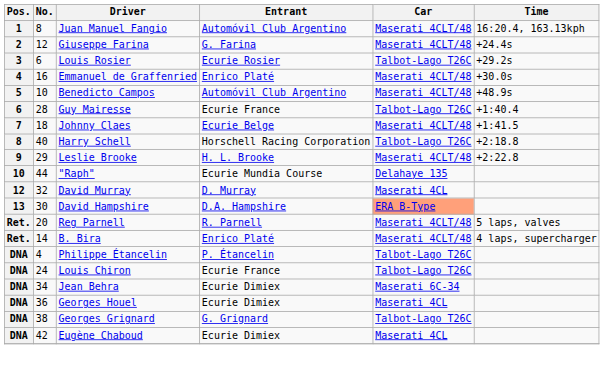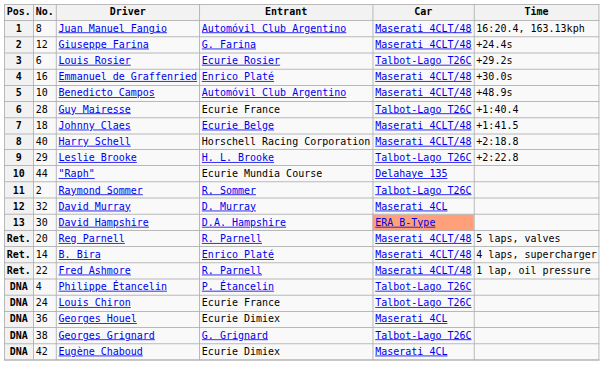 <table class="wikitable sortable" style="font-size: 95%;">
 <tr>
 <th>Pos.</th>
 <th>No.</th>
 <th>Driver</th>
 <th>Entrant</th>
 <th>Car</th>
 <th>Time</th>
 </tr>
 <tr>
 <th>1</th>
 <td>8</td>
 <td> <a href='#'>Juan Manuel Fangio</a></td>
 <td><a href='#'>Automóvil Club Argentino</a></td>
 <td><a href='#'>Maserati 4CLT/48</a></td>
 <td>16:20.4, 163.13kph</td>
 </tr>
 <tr>
 <th>2</th>
 <td>12</td>
 <td> <a href='#'>Giuseppe Farina</a></td>
 <td><a href='#'>G. Farina</a></td>
 <td><a href='#'>Maserati 4CLT/48</a></td>
 <td>+24.4s</td>
 </tr>
 <tr>
 <th>3</th>
 <td>6</td>
 <td> <a href='#'>Louis Rosier</a></td>
 <td><a href='#'>Ecurie Rosier</a></td>
 <td><a href='#'>Talbot-Lago T26C</a></td>
 <td>+29.2s</td>
 </tr>
 <tr>
 <th>4</th>
 <td>16</td>
 <td> <a href='#'>Emmanuel de Graffenried</a></td>
 <td><a href='#'>Enrico Platé</a></td>
 <td><a href='#'>Maserati 4CLT/48</a></td>
 <td>+30.0s</td>
 </tr>
 <tr>
 <th>5</th>
 <td>10</td>
 <td> <a href='#'>Benedicto Campos</a></td>
 <td><a href='#'>Automóvil Club Argentino</a></td>
 <td><a href='#'>Maserati 4CLT/48</a></td>
 <td>+48.9s</td>
 </tr>
 <tr>
 <th>6</th>
 <td>28</td>
 <td> <a href='#'>Guy Mairesse</a></td>
 <td>Ecurie France</td>
 <td><a href='#'>Talbot-Lago T26C</a></td>
 <td>+1:40.4</td>
 </tr>
 <tr>
 <th>7</th>
 <td>18</td>
 <td> <a href='#'>Johnny Claes</a></td>
 <td><a href='#'>Ecurie Belge</a></td>
 <td><a href='#'>Maserati 4CLT/48</a></td>
 <td>+1:41.5</td>
 </tr>
 <tr>
 <th>8</th>
 <td>40</td>
 <td> <a href='#'>Harry Schell</a></td>
 <td>Horschell Racing Corporation</td>
-<td><a href='#'>Talbot-Lago T26C</a></td>
+<td><a href='#'>Maserati 4CLT/48</a></td>
 <td>+2:18.8</td>
 </tr>
 <tr>
 <th>9</th>
 <td>29</td>
 <td> <a href='#'>Leslie Brooke</a></td>
 <td><a href='#'>H. L. Brooke</a></td>
-<td><a href='#'>Maserati 4CLT/48</a></td>
+<td><a href='#'>Talbot-Lago T26C</a></td>
 <td>+2:22.8</td>
 </tr>
 <tr>
 <th>10</th>
 <td>44</td>
 <td> <a href='#'>"Raph"</a></td>
 <td>Ecurie Mundia Course</td>
 <td><a href='#'>Delahaye 135</a></td>
+<td></td>
+</tr>
+<tr>
+<th>11</th>
+<td>2</td>
+<td> <a href='#'>Raymond Sommer</a></td>
+<td><a href='#'>R. Sommer</a></td>
+<td><a href='#'>Talbot-Lago T26C</a></td>
 <td></td>
 </tr>
 <tr>
 <th>12</th>
 <td>32</td>
 <td> <a href='#'>David Murray</a></td>
 <td><a href='#'>D. Murray</a></td>
 <td><a href='#'>Maserati 4CL</a></td>
 <td></td>
 </tr>
 <tr>
 <th>13</th>
 <td>30</td>
 <td> <a href='#'>David Hampshire</a></td>
 <td><a href='#'>D.A. Hampshire</a></td>
 <td style="background: lightsalmon;"><a href='#'>ERA B-Type</a></td>
 <td></td>
 </tr>
 <tr>
 <th>Ret.</th>
 <td>20</td>
 <td> <a href='#'>Reg Parnell</a></td>
 <td><a href='#'>R. Parnell</a></td>
 <td><a href='#'>Maserati 4CLT/48</a></td>
 <td>5 laps, valves</td>
 </tr>
 <tr>
 <th>Ret.</th>
 <td>14</td>
 <td> <a href='#'>B. Bira</a></td>
 <td><a href='#'>Enrico Platé</a></td>
 <td><a href='#'>Maserati 4CLT/48</a></td>
 <td>4 laps, supercharger</td>
 </tr>
 <tr>
+<th>Ret.</th>
+<td>22</td>
+<td> <a href='#'>Fred Ashmore</a></td>
+<td><a href='#'>R. Parnell</a></td>
+<td><a href='#'>Maserati 4CLT/48</a></td>
+<td>1 lap, oil pressure</td>
+</tr>
+<tr>
 <th>DNA</th>
 <td>4</td>
 <td> <a href='#'>Philippe Étancelin</a></td>
 <td><a href='#'>P. Étancelin</a></td>
 <td><a href='#'>Talbot-Lago T26C</a></td>
 <td></td>
 </tr>
 <tr>
 <th>DNA</th>
 <td>24</td>
 <td> <a href='#'>Louis Chiron</a></td>
 <td>Ecurie France</td>
 <td><a href='#'>Talbot-Lago T26C</a></td>
-<td></td>
-</tr>
-<tr>
-<th>DNA</th>
-<td>34</td>
-<td> <a href='#'>Jean Behra</a></td>
-<td>Ecurie Dimiex</td>
-<td><a href='#'>Maserati 6C-34</a></td>
 <td></td>
 </tr>
 <tr>
 <th>DNA</th>
 <td>36</td>
 <td> <a href='#'>Georges Houel</a></td>
 <td>Ecurie Dimiex</td>
 <td><a href='#'>Maserati 4CL</a></td>
 <td></td>
 </tr>
 <tr>
 <th>DNA</th>
 <td>38</td>
 <td> <a href='#'>Georges Grignard</a></td>
 <td><a href='#'>G. Grignard</a></td>
 <td><a href='#'>Talbot-Lago T26C</a></td>
 <td></td>
 </tr>
 <tr>
 <th>DNA</th>
 <td>42</td>
 <td> <a href='#'>Eugène Chaboud</a></td>
 <td>Ecurie Dimiex</td>
 <td><a href='#'>Maserati 4CL</a></td>
 <td></td>
 </tr>
 <tr>
 </tr>
 </table>
